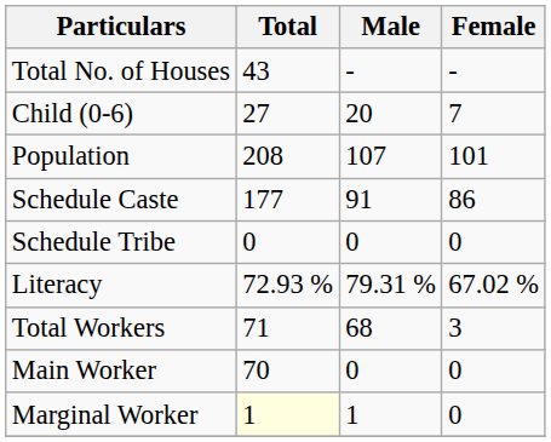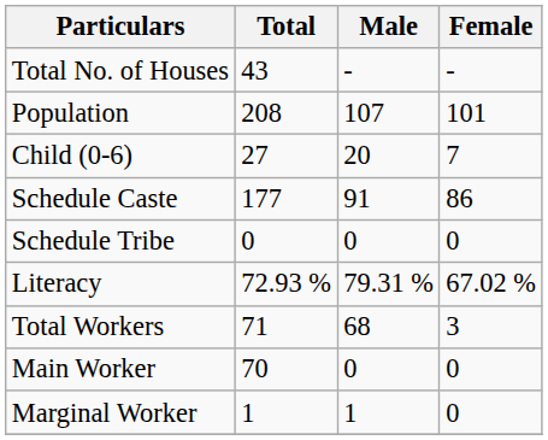 <table class="wikitable sortable">
 <tr>
 <th>Particulars</th>
 <th>Total</th>
 <th>Male</th>
 <th>Female</th>
 </tr>
 <tr>
 <td>Total No. of Houses</td>
 <td>43</td>
 <td>-</td>
 <td>-</td>
 </tr>
 <tr>
+<td>Population</td>
+<td>208</td>
+<td>107</td>
+<td>101</td>
+</tr>
+<tr>
 <td>Child (0-6)</td>
 <td>27</td>
 <td>20</td>
 <td>7</td>
-</tr>
-<tr>
-<td>Population</td>
-<td>208</td>
-<td>107</td>
-<td>101</td>
 </tr>
 <tr>
 <td>Schedule Caste</td>
 <td>177</td>
 <td>91</td>
 <td>86</td>
 </tr>
 <tr>
 <td>Schedule Tribe</td>
 <td>0</td>
 <td>0</td>
 <td>0</td>
 </tr>
 <tr>
 <td>Literacy</td>
 <td>72.93 %</td>
 <td>79.31 %</td>
 <td>67.02 %</td>
 </tr>
 <tr>
 <td>Total Workers</td>
 <td>71</td>
 <td>68</td>
 <td>3</td>
 </tr>
 <tr>
 <td>Main Worker</td>
 <td>70</td>
 <td>0</td>
 <td>0</td>
 </tr>
 <tr>
 <td>Marginal Worker</td>
-<td style="background: lightyellow;">1</td>
+<td>1</td>
 <td>1</td>
 <td>0</td>
 </tr>
 <tr>
 </tr>
 </table>
